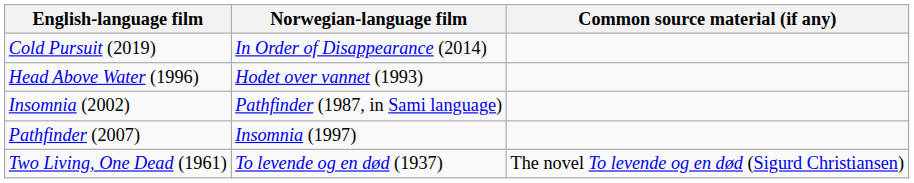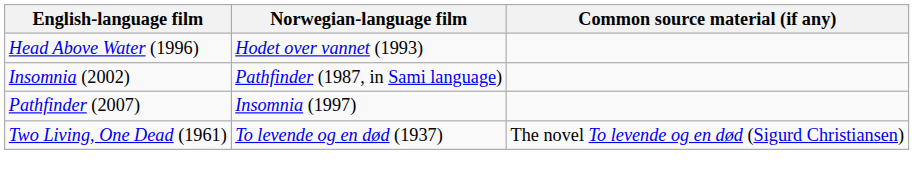 <table class="wikitable">
 <tr>
 <th>English-language film</th>
 <th>Norwegian-language film</th>
 <th>Common source material (if any)</th>
-</tr>
-<tr>
-<td><em><a href='#'>Cold Pursuit</a></em> (2019)</td>
-<td><em><a href='#'>In Order of Disappearance</a></em> (2014)</td>
-<td></td>
 </tr>
 <tr>
 <td><em><a href='#'>Head Above Water</a></em> (1996)</td>
 <td><em><a href='#'>Hodet over vannet</a></em> (1993)</td>
 <td></td>
 </tr>
 <tr>
 <td><em><a href='#'>Insomnia</a></em> (2002)</td>
 <td><em><a href='#'>Pathfinder</a></em> (1987, in <a href='#'>Sami language</a>)</td>
 <td></td>
 </tr>
 <tr>
 <td><em><a href='#'>Pathfinder</a></em> (2007)</td>
 <td><em><a href='#'>Insomnia</a></em> (1997)</td>
 <td></td>
 </tr>
 <tr>
 <td><em><a href='#'>Two Living, One Dead</a></em> (1961)</td>
 <td><em><a href='#'>To levende og en død</a></em> (1937)</td>
 <td>The novel <em><a href='#'>To levende og en død</a></em> (<a href='#'>Sigurd Christiansen</a>)</td>
 </tr>
 </table>
